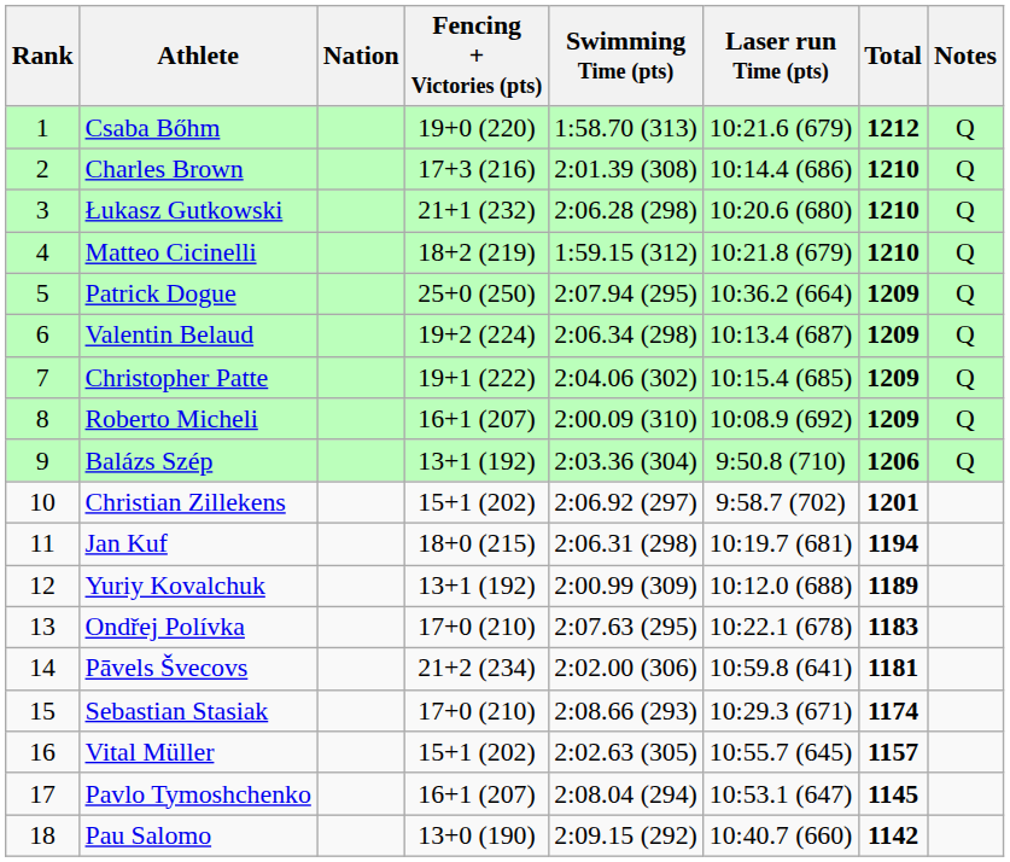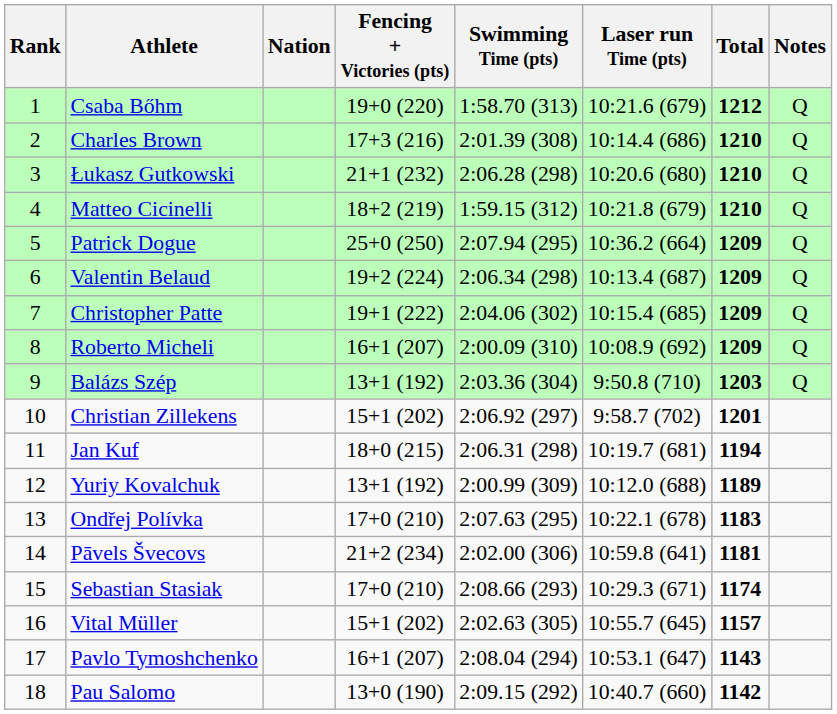 <table style="text-align:center" class="wikitable sortable">
 <tr>
 <th>Rank</th>
 <th>Athlete</th>
 <th>Nation</th>
 <th>Fencing<br>+<br><small>Victories (pts)</small></th>
 <th>Swimming<br><small>Time (pts)</small></th>
 <th>Laser run<br><small>Time (pts)</small></th>
 <th>Total</th>
 <th>Notes</th>
 </tr>
 <tr bgcolor=bbffbb>
 <td>1</td>
 <td align=left><a href='#'>Csaba Bőhm</a></td>
 <td align=left></td>
 <td>19+0 (220)</td>
 <td>1:58.70 (313)</td>
 <td>10:21.6 (679)</td>
 <td><strong>1212</strong></td>
 <td>Q</td>
 </tr>
 <tr bgcolor=bbffbb>
 <td>2</td>
 <td align=left><a href='#'>Charles Brown</a></td>
 <td align=left></td>
 <td>17+3 (216)</td>
 <td>2:01.39 (308)</td>
 <td>10:14.4 (686)</td>
 <td><strong>1210</strong></td>
 <td>Q</td>
 </tr>
 <tr bgcolor=bbffbb>
 <td>3</td>
 <td align=left><a href='#'>Łukasz Gutkowski</a></td>
 <td align=left></td>
 <td>21+1 (232)</td>
 <td>2:06.28 (298)</td>
 <td>10:20.6 (680)</td>
 <td><strong>1210</strong></td>
 <td>Q</td>
 </tr>
 <tr bgcolor=bbffbb>
 <td>4</td>
 <td align=left><a href='#'>Matteo Cicinelli</a></td>
 <td align=left></td>
 <td>18+2 (219)</td>
 <td>1:59.15 (312)</td>
 <td>10:21.8 (679)</td>
 <td><strong>1210</strong></td>
 <td>Q</td>
 </tr>
 <tr bgcolor=bbffbb>
 <td>5</td>
 <td align=left><a href='#'>Patrick Dogue</a></td>
 <td align=left></td>
 <td>25+0 (250)</td>
 <td>2:07.94 (295)</td>
 <td>10:36.2 (664)</td>
 <td><strong>1209</strong></td>
 <td>Q</td>
 </tr>
 <tr bgcolor=bbffbb>
 <td>6</td>
 <td align=left><a href='#'>Valentin Belaud</a></td>
 <td align=left></td>
 <td>19+2 (224)</td>
 <td>2:06.34 (298)</td>
 <td>10:13.4 (687)</td>
 <td><strong>1209</strong></td>
 <td>Q</td>
 </tr>
 <tr bgcolor=bbffbb>
 <td>7</td>
 <td align=left><a href='#'>Christopher Patte</a></td>
 <td align=left></td>
 <td>19+1 (222)</td>
 <td>2:04.06 (302)</td>
 <td>10:15.4 (685)</td>
 <td><strong>1209</strong></td>
 <td>Q</td>
 </tr>
 <tr bgcolor=bbffbb>
 <td>8</td>
 <td align=left><a href='#'>Roberto Micheli</a></td>
 <td align=left></td>
 <td>16+1 (207)</td>
 <td>2:00.09 (310)</td>
 <td>10:08.9 (692)</td>
 <td><strong>1209</strong></td>
 <td>Q</td>
 </tr>
 <tr bgcolor=bbffbb>
 <td>9</td>
 <td align=left><a href='#'>Balázs Szép</a></td>
 <td align=left></td>
 <td>13+1 (192)</td>
 <td>2:03.36 (304)</td>
 <td>9:50.8 (710)</td>
-<td><strong>1206</strong></td>
+<td><strong>1203</strong></td>
 <td>Q</td>
 </tr>
 <tr>
 <td>10</td>
 <td align=left><a href='#'>Christian Zillekens</a></td>
 <td align=left></td>
 <td>15+1 (202)</td>
 <td>2:06.92 (297)</td>
 <td>9:58.7 (702)</td>
 <td><strong>1201</strong></td>
 <td></td>
 </tr>
 <tr>
 <td>11</td>
 <td align=left><a href='#'>Jan Kuf</a></td>
 <td align=left></td>
 <td>18+0 (215)</td>
 <td>2:06.31 (298)</td>
 <td>10:19.7 (681)</td>
 <td><strong>1194</strong></td>
 <td></td>
 </tr>
 <tr>
 <td>12</td>
 <td align=left><a href='#'>Yuriy Kovalchuk</a></td>
 <td align=left></td>
 <td>13+1 (192)</td>
 <td>2:00.99 (309)</td>
 <td>10:12.0 (688)</td>
 <td><strong>1189</strong></td>
 <td></td>
 </tr>
 <tr>
 <td>13</td>
 <td align=left><a href='#'>Ondřej Polívka</a></td>
 <td align=left></td>
 <td>17+0 (210)</td>
 <td>2:07.63 (295)</td>
 <td>10:22.1 (678)</td>
 <td><strong>1183</strong></td>
 <td></td>
 </tr>
 <tr>
 <td>14</td>
 <td align=left><a href='#'>Pāvels Švecovs</a></td>
 <td align=left></td>
 <td>21+2 (234)</td>
 <td>2:02.00 (306)</td>
 <td>10:59.8 (641)</td>
 <td><strong>1181</strong></td>
 <td></td>
 </tr>
 <tr>
 <td>15</td>
 <td align=left><a href='#'>Sebastian Stasiak</a></td>
 <td align=left></td>
 <td>17+0 (210)</td>
 <td>2:08.66 (293)</td>
 <td>10:29.3 (671)</td>
 <td><strong>1174</strong></td>
 <td></td>
 </tr>
 <tr>
 <td>16</td>
 <td align=left><a href='#'>Vital Müller</a></td>
 <td align=left></td>
 <td>15+1 (202)</td>
 <td>2:02.63 (305)</td>
 <td>10:55.7 (645)</td>
 <td><strong>1157</strong></td>
 <td></td>
 </tr>
 <tr>
 <td>17</td>
 <td align=left><a href='#'>Pavlo Tymoshchenko</a></td>
 <td align=left></td>
 <td>16+1 (207)</td>
 <td>2:08.04 (294)</td>
 <td>10:53.1 (647)</td>
-<td><strong>1145</strong></td>
+<td><strong>1143</strong></td>
 <td></td>
 </tr>
 <tr>
 <td>18</td>
 <td align=left><a href='#'>Pau Salomo</a></td>
 <td align=left></td>
 <td>13+0 (190)</td>
 <td>2:09.15 (292)</td>
 <td>10:40.7 (660)</td>
 <td><strong>1142</strong></td>
 <td></td>
 </tr>
 </table>
